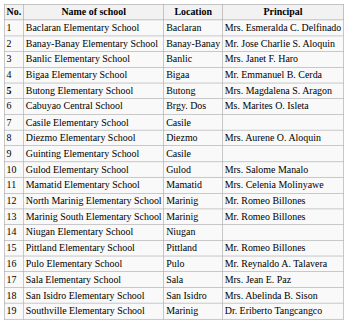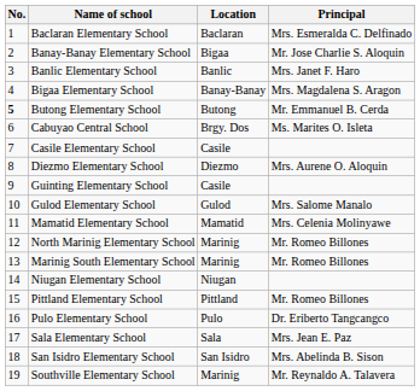 <table class="wikitable">
 <tr style="background:#ccc;">
 <th>No.</th>
 <th>Name of school</th>
 <th>Location</th>
 <th>Principal</th>
 </tr>
 <tr>
 <td>1</td>
 <td>Baclaran Elementary School</td>
 <td>Baclaran</td>
 <td>Mrs. Esmeralda C. Delfinado</td>
 </tr>
 <tr>
 <td>2</td>
 <td>Banay-Banay Elementary School</td>
-<td>Banay-Banay</td>
+<td>Bigaa</td>
 <td>Mr. Jose Charlie S. Aloquin</td>
 </tr>
 <tr>
 <td>3</td>
 <td>Banlic Elementary School</td>
 <td>Banlic</td>
 <td>Mrs. Janet F. Haro</td>
 </tr>
 <tr>
 <td>4</td>
 <td>Bigaa Elementary School</td>
-<td>Bigaa</td>
-<td>Mr. Emmanuel B. Cerda</td>
+<td>Banay-Banay</td>
+<td>Mrs. Magdalena S. Aragon</td>
 </tr>
 <tr>
 <td><strong>5</strong></td>
 <td>Butong Elementary School</td>
 <td>Butong</td>
-<td>Mrs. Magdalena S. Aragon</td>
+<td>Mr. Emmanuel B. Cerda</td>
 </tr>
 <tr>
 <td>6</td>
 <td>Cabuyao Central School</td>
 <td>Brgy. Dos</td>
 <td>Ms. Marites O. Isleta</td>
 </tr>
 <tr>
 <td>7</td>
 <td>Casile Elementary School</td>
 <td>Casile</td>
 <td></td>
 </tr>
 <tr>
 <td>8</td>
 <td>Diezmo Elementary School</td>
 <td>Diezmo</td>
 <td>Mrs. Aurene O. Aloquin</td>
 </tr>
 <tr>
 <td>9</td>
 <td>Guinting Elementary School</td>
 <td>Casile</td>
 <td></td>
 </tr>
 <tr>
 <td>10</td>
 <td>Gulod Elementary School</td>
 <td>Gulod</td>
 <td>Mrs. Salome Manalo</td>
 </tr>
 <tr>
 <td>11</td>
 <td>Mamatid Elementary School</td>
 <td>Mamatid</td>
 <td>Mrs. Celenia Molinyawe</td>
 </tr>
 <tr>
 <td>12</td>
 <td>North Marinig Elementary School</td>
 <td>Marinig</td>
 <td>Mr. Romeo Billones</td>
 </tr>
 <tr>
 <td>13</td>
 <td>Marinig South Elementary School</td>
 <td>Marinig</td>
 <td>Mr. Romeo Billones</td>
 </tr>
 <tr>
 <td>14</td>
 <td>Niugan Elementary School</td>
 <td>Niugan</td>
 </tr>
 <tr Mrs.Irene Pantonial>
 <td>15</td>
 <td>Pittland Elementary School</td>
 <td>Pittland</td>
 <td>Mr. Romeo Billones</td>
 </tr>
 <tr>
 <td>16</td>
 <td>Pulo Elementary School</td>
 <td>Pulo</td>
-<td>Mr. Reynaldo A. Talavera</td>
+<td>Dr. Eriberto Tangcangco</td>
 </tr>
 <tr>
 <td>17</td>
 <td>Sala Elementary School</td>
 <td>Sala</td>
 <td>Mrs. Jean E. Paz</td>
 </tr>
 <tr>
 <td>18</td>
 <td>San Isidro Elementary School</td>
 <td>San Isidro</td>
 <td>Mrs. Abelinda B. Sison</td>
 </tr>
 <tr>
 <td>19</td>
 <td>Southville Elementary School</td>
 <td>Marinig</td>
-<td>Dr. Eriberto Tangcangco</td>
+<td>Mr. Reynaldo A. Talavera</td>
 </tr>
 </table>
